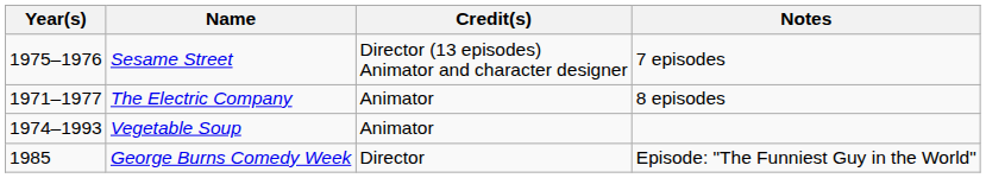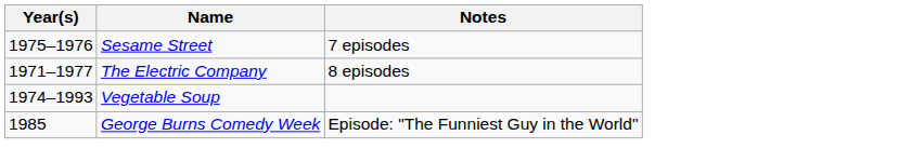 <table class="wikitable sortable">
 <tr>
 <th>Year(s)</th>
 <th>Name</th>
-<th>Credit(s)</th>
 <th>Notes</th>
 </tr>
 <tr>
 <td>1975–1976</td>
 <td><em><a href='#'>Sesame Street</a></em></td>
-<td>Director (13 episodes)<br>Animator and character designer</td>
 <td>7 episodes</td>
 </tr>
 <tr>
 <td>1971–1977</td>
 <td><em><a href='#'>The Electric Company</a></em></td>
-<td>Animator</td>
 <td>8 episodes</td>
 </tr>
 <tr>
 <td>1974–1993</td>
 <td><em><a href='#'>Vegetable Soup</a></em></td>
-<td>Animator</td>
 <td></td>
 </tr>
 <tr>
 <td>1985</td>
 <td><em><a href='#'>George Burns Comedy Week</a></em></td>
-<td>Director</td>
 <td>Episode: "The Funniest Guy in the World"</td>
 </tr>
 </table>
